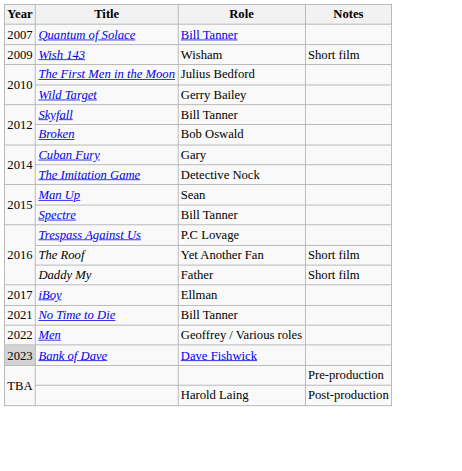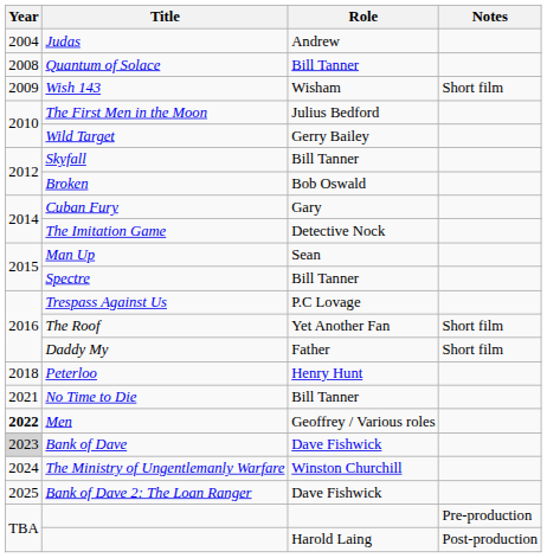 <table class="wikitable sortable">
 <tr>
 <th>Year</th>
 <th>Title</th>
 <th>Role</th>
 <th>Notes</th>
 </tr>
 <tr>
-<td>2007</td>
+<td>2004</td>
+<td><em><a href='#'>Judas</a></em></td>
+<td>Andrew</td>
+<td></td>
+</tr>
+<tr>
+<td>2008</td>
 <td><em><a href='#'>Quantum of Solace</a></em></td>
 <td><a href='#'>Bill Tanner</a></td>
 <td></td>
 </tr>
 <tr>
 <td>2009</td>
 <td><em><a href='#'>Wish 143</a></em></td>
 <td>Wisham</td>
 <td>Short film</td>
 </tr>
 <tr>
 <td rowspan="2">2010</td>
 <td><em><a href='#'>The First Men in the Moon</a></em></td>
 <td>Julius Bedford</td>
 <td></td>
 </tr>
 <tr>
 <td><em><a href='#'>Wild Target</a></em></td>
 <td>Gerry Bailey</td>
 <td></td>
 </tr>
 <tr>
 <td rowspan="2">2012</td>
 <td><em><a href='#'>Skyfall</a></em></td>
 <td>Bill Tanner</td>
 <td></td>
 </tr>
 <tr>
 <td><em><a href='#'>Broken</a></em></td>
 <td>Bob Oswald</td>
 <td></td>
 </tr>
 <tr>
 <td rowspan="2">2014</td>
 <td><em><a href='#'>Cuban Fury</a></em></td>
 <td>Gary</td>
 <td></td>
 </tr>
 <tr>
 <td><em><a href='#'>The Imitation Game</a></em></td>
 <td>Detective Nock</td>
 <td></td>
 </tr>
 <tr>
 <td rowspan="2">2015</td>
 <td><em><a href='#'>Man Up</a></em></td>
 <td>Sean</td>
 <td></td>
 </tr>
 <tr>
 <td><em><a href='#'>Spectre</a></em></td>
 <td>Bill Tanner</td>
 <td></td>
 </tr>
 <tr>
 <td rowspan="3">2016</td>
 <td><em><a href='#'>Trespass Against Us</a></em></td>
 <td>P.C Lovage</td>
 <td></td>
 </tr>
 <tr>
 <td><em>The Roof</em></td>
 <td>Yet Another Fan</td>
 <td>Short film</td>
 </tr>
 <tr>
 <td><em>Daddy My</em></td>
 <td>Father</td>
 <td>Short film</td>
 </tr>
 <tr>
-<td>2017</td>
-<td><em><a href='#'>iBoy</a></em></td>
-<td>Ellman</td>
+<td>2018</td>
+<td><em><a href='#'>Peterloo</a></em></td>
+<td><a href='#'>Henry Hunt</a></td>
 <td></td>
 </tr>
 <tr>
 <td>2021</td>
 <td><em><a href='#'>No Time to Die</a></em></td>
 <td>Bill Tanner</td>
 <td></td>
 </tr>
 <tr>
-<td>2022</td>
+<td><strong>2022</strong></td>
 <td><em><a href='#'>Men</a></em></td>
 <td>Geoffrey / Various roles</td>
 <td></td>
 </tr>
 <tr>
 <td style="background: lightgrey;">2023</td>
 <td><em><a href='#'>Bank of Dave</a></em></td>
 <td><a href='#'>Dave Fishwick</a></td>
+<td></td>
+</tr>
+<tr>
+<td>2024</td>
+<td><em><a href='#'>The Ministry of Ungentlemanly Warfare</a></em></td>
+<td><a href='#'>Winston Churchill</a></td>
+<td></td>
+</tr>
+<tr>
+<td>2025</td>
+<td><em><a href='#'>Bank of Dave 2: The Loan Ranger</a></em></td>
+<td>Dave Fishwick</td>
 <td></td>
 </tr>
 <tr>
 <td rowspan="2">TBA</td>
 <td></td>
 <td></td>
 <td>Pre-production</td>
 </tr>
 <tr>
 <td></td>
 <td>Harold Laing</td>
 <td>Post-production</td>
 </tr>
 </table>
